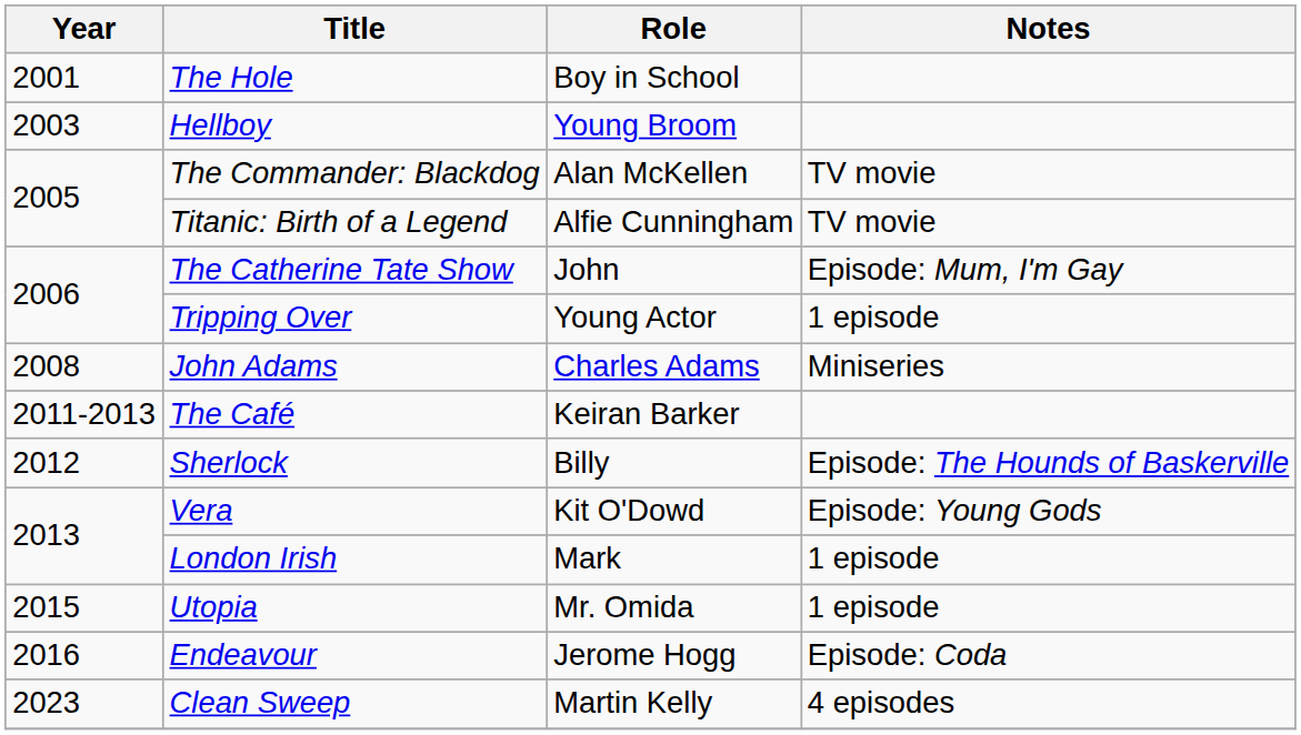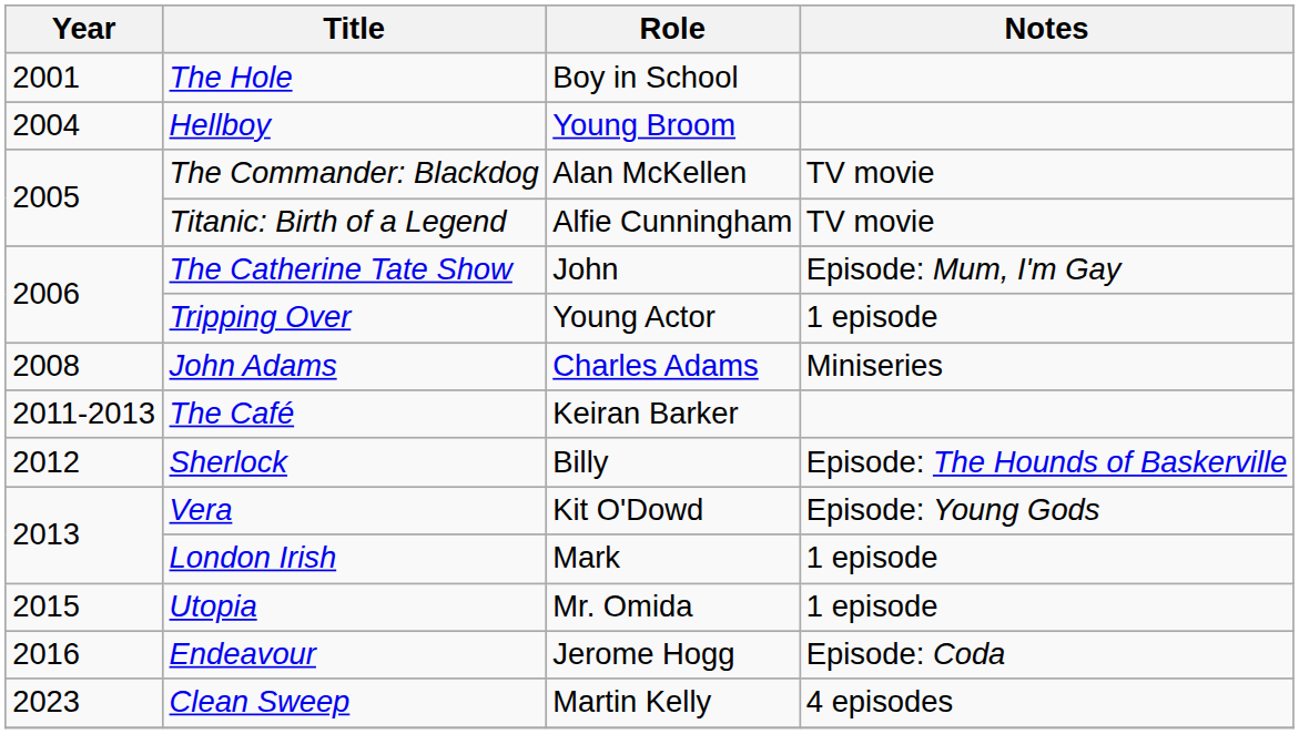 <table class="wikitable">
 <tr>
 <th>Year</th>
 <th>Title</th>
 <th>Role</th>
 <th>Notes</th>
 </tr>
 <tr>
 <td>2001</td>
 <td><em><a href='#'>The Hole</a></em></td>
 <td>Boy in School</td>
 <td></td>
 </tr>
 <tr>
-<td>2003</td>
+<td>2004</td>
 <td><em><a href='#'>Hellboy</a></em></td>
 <td><a href='#'>Young Broom</a></td>
 <td></td>
 </tr>
 <tr>
 <td rowspan=2>2005</td>
 <td><em>The Commander: Blackdog</em></td>
 <td>Alan McKellen</td>
 <td>TV movie</td>
 </tr>
 <tr>
 <td><em>Titanic: Birth of a Legend</em></td>
 <td>Alfie Cunningham</td>
 <td>TV movie</td>
 </tr>
 <tr>
 <td rowspan=2>2006</td>
 <td><em><a href='#'>The Catherine Tate Show</a></em></td>
 <td>John</td>
 <td>Episode: <em>Mum, I'm Gay</em></td>
 </tr>
 <tr>
 <td><em><a href='#'>Tripping Over</a></em></td>
 <td>Young Actor</td>
 <td>1 episode</td>
 </tr>
 <tr>
 <td>2008</td>
 <td><em><a href='#'>John Adams</a></em></td>
 <td><a href='#'>Charles Adams</a></td>
 <td>Miniseries</td>
 </tr>
 <tr>
 <td>2011-2013</td>
 <td><em><a href='#'>The Café</a></em></td>
 <td>Keiran Barker</td>
 <td></td>
 </tr>
 <tr>
 <td>2012</td>
 <td><em><a href='#'>Sherlock</a></em></td>
 <td>Billy</td>
 <td>Episode: <em><a href='#'>The Hounds of Baskerville</a></em></td>
 </tr>
 <tr>
 <td rowspan=2>2013</td>
 <td><em><a href='#'>Vera</a></em></td>
 <td>Kit O'Dowd</td>
 <td>Episode: <em>Young Gods</em></td>
 </tr>
 <tr>
 <td><em><a href='#'>London Irish</a></em></td>
 <td>Mark</td>
 <td>1 episode</td>
 </tr>
 <tr>
 <td>2015</td>
 <td><em><a href='#'>Utopia</a></em></td>
 <td>Mr. Omida</td>
 <td>1 episode</td>
 </tr>
 <tr>
 <td>2016</td>
 <td><em><a href='#'>Endeavour</a></em></td>
 <td>Jerome Hogg</td>
 <td>Episode: <em>Coda</em></td>
 </tr>
 <tr>
 <td>2023</td>
 <td><em><a href='#'>Clean Sweep</a></em></td>
 <td>Martin Kelly</td>
 <td>4 episodes</td>
 </tr>
 <tr>
 </tr>
 </table>
